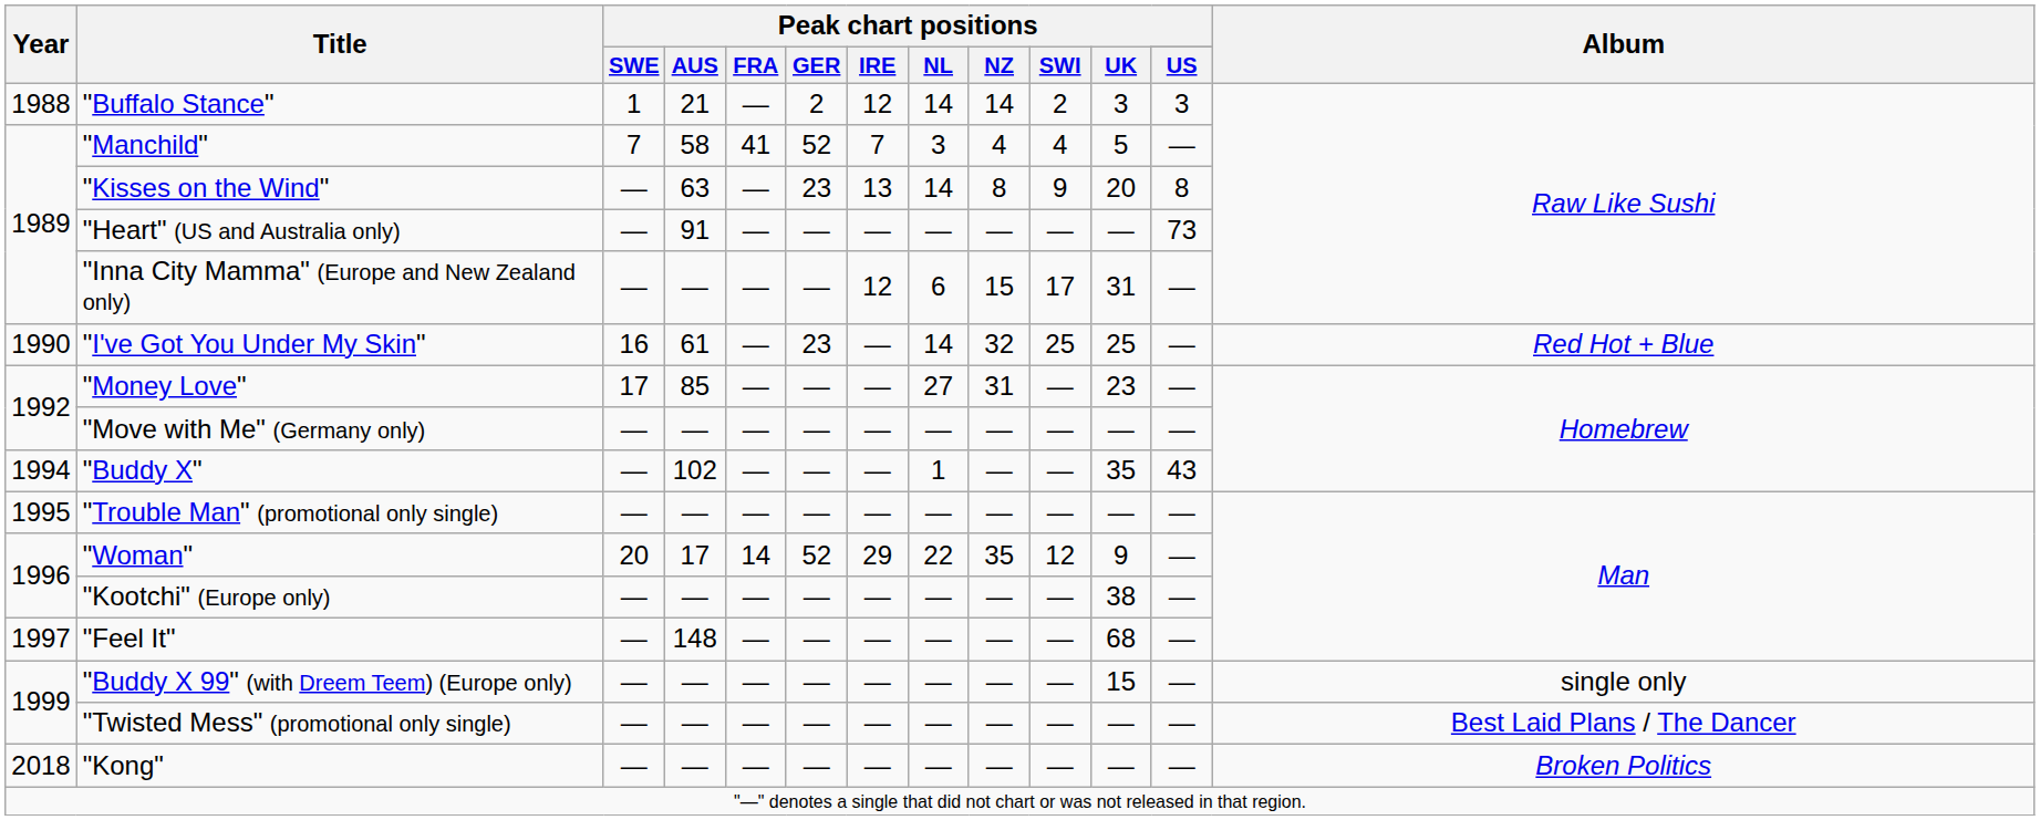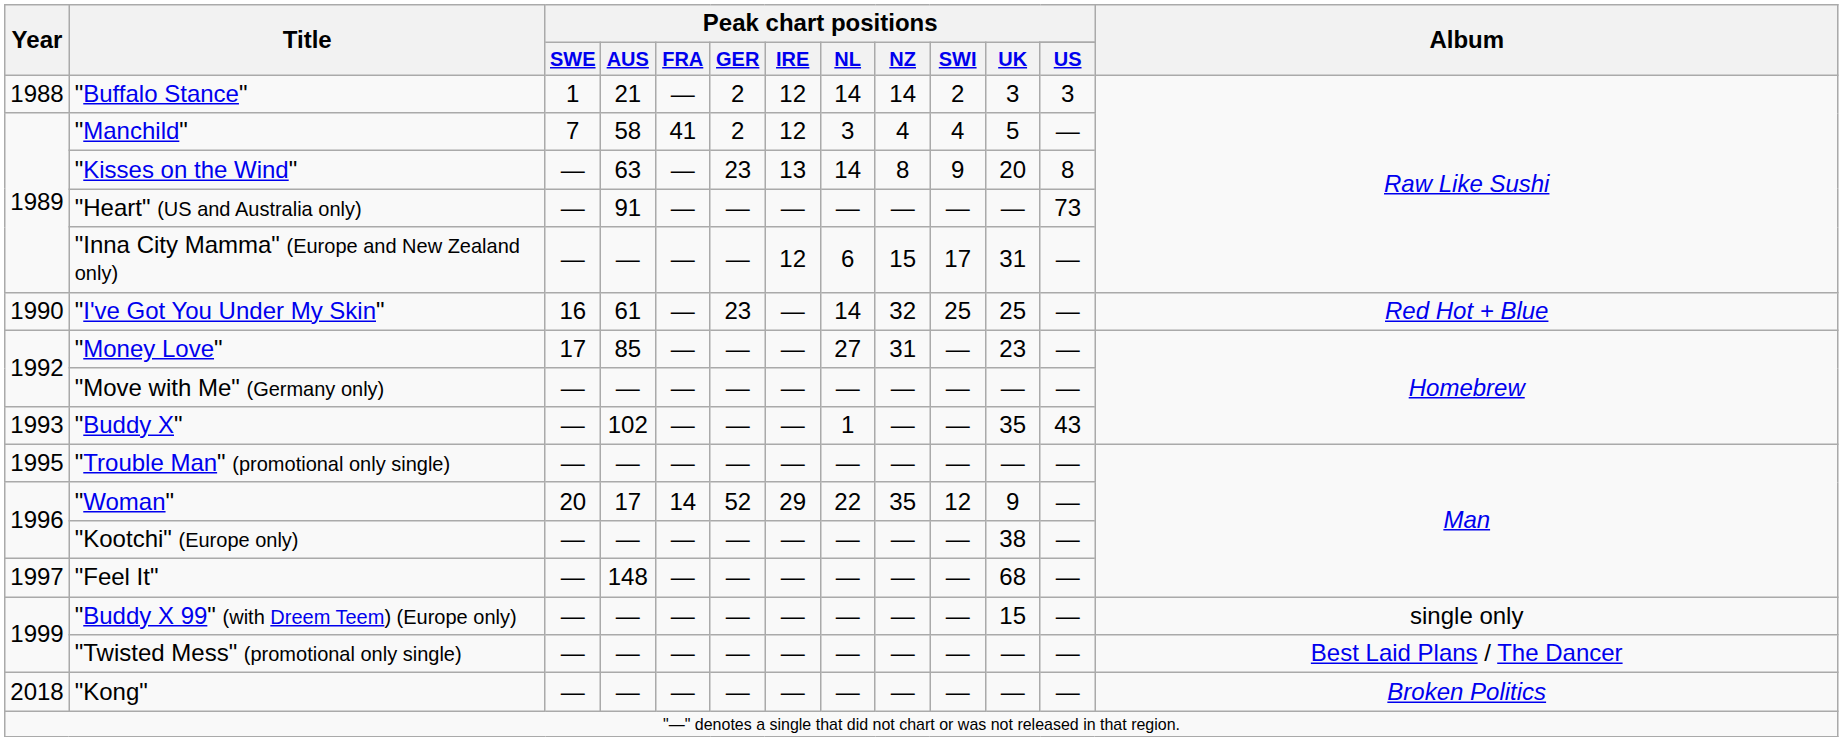 <table class="wikitable" style="text-align:center;">
 <tr>
 <th width="1" rowspan="3">Year</th>
 <th width="310" rowspan="3">Title</th>
 <th colspan="10">Peak chart positions</th>
 <th rowspan="3">Album</th>
 </tr>
 <tr style="font-size:smaller;">
 <th rowspan="2" width=3%><a href='#'>SWE</a><br></th>
 <th rowspan="2" width=3%><a href='#'>AUS</a><br></th>
 <th rowspan="2" width=3%><a href='#'>FRA</a><br></th>
 <th rowspan="2" width=3%><a href='#'>GER</a><br></th>
 <th rowspan="2" width=3%><a href='#'>IRE</a><br></th>
 <th rowspan="2" width=3%><a href='#'>NL</a><br></th>
 <th rowspan="2" width=3%><a href='#'>NZ</a><br></th>
 <th rowspan="2" width=3%><a href='#'>SWI</a><br></th>
 <th rowspan="2" width=3%><a href='#'>UK</a><br></th>
 </tr>
 <tr style="font-size:smaller;">
 <th width=3%><a href='#'>US</a><br></th>
 </tr>
 <tr>
 <td>1988</td>
 <td align="left">"<a href='#'>Buffalo Stance</a>"</td>
 <td>1</td>
 <td>21</td>
 <td>—</td>
 <td>2</td>
 <td>12</td>
 <td>14</td>
 <td>14</td>
 <td>2</td>
 <td>3</td>
 <td>3</td>
 <td rowspan="5"><em><a href='#'>Raw Like Sushi</a></em></td>
 </tr>
 <tr>
 <td rowspan="4">1989</td>
 <td align="left">"<a href='#'>Manchild</a>"</td>
 <td>7</td>
 <td>58</td>
 <td>41</td>
-<td>52</td>
-<td>7</td>
+<td>2</td>
+<td>12</td>
 <td>3</td>
 <td>4</td>
 <td>4</td>
 <td>5</td>
 <td>—</td>
 </tr>
 <tr>
 <td align="left">"<a href='#'>Kisses on the Wind</a>"</td>
 <td>—</td>
 <td>63</td>
 <td>—</td>
 <td>23</td>
 <td>13</td>
 <td>14</td>
 <td>8</td>
 <td>9</td>
 <td>20</td>
 <td>8</td>
 </tr>
 <tr>
 <td align="left">"Heart" <small>(US and Australia only)</small></td>
 <td>—</td>
 <td>91</td>
 <td>—</td>
 <td>—</td>
 <td>—</td>
 <td>—</td>
 <td>—</td>
 <td>—</td>
 <td>—</td>
 <td>73</td>
 </tr>
 <tr>
 <td align="left">"Inna City Mamma" <small>(Europe and New Zealand only)</small></td>
 <td>—</td>
 <td>—</td>
 <td>—</td>
 <td>—</td>
 <td>12</td>
 <td>6</td>
 <td>15</td>
 <td>17</td>
 <td>31</td>
 <td>—</td>
 </tr>
 <tr>
 <td>1990</td>
 <td align="left">"<a href='#'>I've Got You Under My Skin</a>"</td>
 <td>16</td>
 <td>61</td>
 <td>—</td>
 <td>23</td>
 <td>—</td>
 <td>14</td>
 <td>32</td>
 <td>25</td>
 <td>25</td>
 <td>—</td>
 <td><em><a href='#'>Red Hot + Blue</a></em></td>
 </tr>
 <tr>
 <td rowspan="2">1992</td>
 <td align="left">"<a href='#'>Money Love</a>"</td>
 <td>17</td>
 <td>85</td>
 <td>—</td>
 <td>—</td>
 <td>—</td>
 <td>27</td>
 <td>31</td>
 <td>—</td>
 <td>23</td>
 <td>—</td>
 <td rowspan="3"><em><a href='#'>Homebrew</a></em></td>
 </tr>
 <tr>
 <td align="left">"Move with Me" <small>(Germany only)</small></td>
 <td>—</td>
 <td>—</td>
 <td>—</td>
 <td>—</td>
 <td>—</td>
 <td>—</td>
 <td>—</td>
 <td>—</td>
 <td>—</td>
 <td>—</td>
 </tr>
 <tr>
-<td>1994</td>
+<td>1993</td>
 <td align="left">"<a href='#'>Buddy X</a>"</td>
 <td>—</td>
 <td>102</td>
 <td>—</td>
 <td>—</td>
 <td>—</td>
 <td>1</td>
 <td>—</td>
 <td>—</td>
 <td>35</td>
 <td>43</td>
 </tr>
 <tr>
 <td>1995</td>
 <td align="left">"<a href='#'>Trouble Man</a>" <small>(promotional only single)</small></td>
 <td>—</td>
 <td>—</td>
 <td>—</td>
 <td>—</td>
 <td>—</td>
 <td>—</td>
 <td>—</td>
 <td>—</td>
 <td>—</td>
 <td>—</td>
 <td rowspan="4"><em><a href='#'>Man</a></em></td>
 </tr>
 <tr>
 <td rowspan="2">1996</td>
 <td align="left">"<a href='#'>Woman</a>"</td>
 <td>20</td>
 <td>17</td>
 <td>14</td>
 <td>52</td>
 <td>29</td>
 <td>22</td>
 <td>35</td>
 <td>12</td>
 <td>9</td>
 <td>—</td>
 </tr>
 <tr>
 <td align="left">"Kootchi" <small>(Europe only)</small></td>
 <td>—</td>
 <td>—</td>
 <td>—</td>
 <td>—</td>
 <td>—</td>
 <td>—</td>
 <td>—</td>
 <td>—</td>
 <td>38</td>
 <td>—</td>
 </tr>
 <tr>
 <td>1997</td>
 <td align="left">"Feel It"</td>
 <td>—</td>
 <td>148</td>
 <td>—</td>
 <td>—</td>
 <td>—</td>
 <td>—</td>
 <td>—</td>
 <td>—</td>
 <td>68</td>
 <td>—</td>
 </tr>
 <tr>
 <td rowspan="2">1999</td>
 <td align="left">"<a href='#'>Buddy X 99</a>" <small>(with <a href='#'>Dreem Teem</a>) (Europe only)</small></td>
 <td>—</td>
 <td>—</td>
 <td>—</td>
 <td>—</td>
 <td>—</td>
 <td>—</td>
 <td>—</td>
 <td>—</td>
 <td>15</td>
 <td>—</td>
 <td>single only</td>
 </tr>
 <tr>
 <td align="left">"Twisted Mess" <small>(promotional only single)</small></td>
 <td>—</td>
 <td>—</td>
 <td>—</td>
 <td>—</td>
 <td>—</td>
 <td>—</td>
 <td>—</td>
 <td>—</td>
 <td>—</td>
 <td>—</td>
 <td><a href='#'>Best Laid Plans</a> / <a href='#'>The Dancer</a></td>
 </tr>
 <tr>
 <td>2018</td>
 <td align="left">"Kong"</td>
 <td>—</td>
 <td>—</td>
 <td>—</td>
 <td>—</td>
 <td>—</td>
 <td>—</td>
 <td>—</td>
 <td>—</td>
 <td>—</td>
 <td>—</td>
 <td><em><a href='#'>Broken Politics</a></em></td>
 </tr>
 <tr>
 <td colspan="14" style="font-size: 8pt">"—" denotes a single that did not chart or was not released in that region.</td>
 </tr>
 </table>
